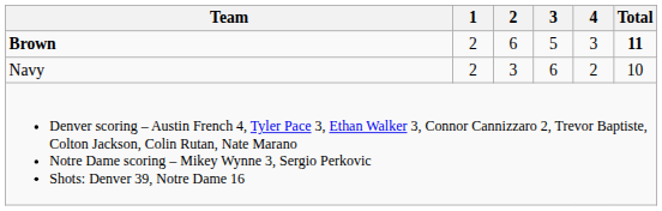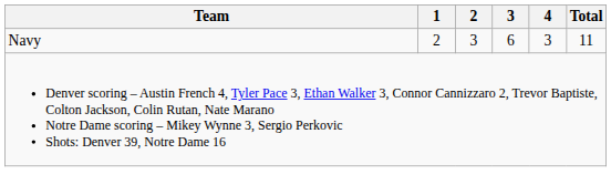 <table class="wikitable" style="text-align:center; max-width:40em">
 <tr>
 <th>Team</th>
 <th style="width:2em">1</th>
 <th style="width:2em">2</th>
 <th style="width:2em">3</th>
 <th style="width:2em">4</th>
 <th style="width:2em">Total</th>
 </tr>
 <tr>
-<td style="text-align:left"><strong>Brown</strong></td>
-<td>2</td>
-<td>6</td>
-<td>5</td>
-<td>3</td>
-<td><strong>11</strong></td>
-</tr>
-<tr>
 <td style="text-align:left">Navy</td>
 <td>2</td>
 <td>3</td>
 <td>6</td>
-<td>2</td>
-<td>10</td>
+<td>3</td>
+<td>11</td>
 </tr>
 <tr>
 <td colspan=6 style="text-align:left; font-size:88%;"><br><ul><li>Denver scoring – Austin French 4, <a href='#'>Tyler Pace</a> 3, <a href='#'>Ethan Walker</a> 3, Connor Cannizzaro 2, Trevor Baptiste, Colton Jackson, Colin Rutan, Nate Marano</li><li>Notre Dame scoring – Mikey Wynne 3, Sergio Perkovic</li><li>Shots: Denver 39, Notre Dame 16</li></ul></td>
 </tr>
 </table>
